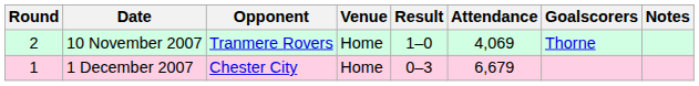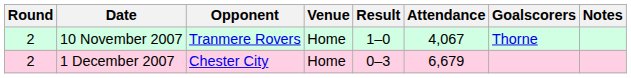 <table class="wikitable">
 <tr>
 <th>Round</th>
 <th>Date</th>
 <th>Opponent</th>
 <th>Venue</th>
 <th>Result</th>
 <th>Attendance</th>
 <th>Goalscorers</th>
 <th>Notes</th>
 </tr>
 <tr bgcolor="#d0ffe3">
 <td align="center">2</td>
 <td>10 November 2007</td>
 <td><a href='#'>Tranmere Rovers</a></td>
 <td>Home</td>
 <td align="center">1–0</td>
-<td align="center">4,069</td>
+<td align="center">4,067</td>
 <td><a href='#'>Thorne</a></td>
 <td></td>
 </tr>
 <tr bgcolor="#ffd0e3">
-<td align="center">1</td>
+<td align="center">2</td>
 <td>1 December 2007</td>
 <td><a href='#'>Chester City</a></td>
 <td>Home</td>
 <td align="center">0–3</td>
 <td align="center">6,679</td>
 <td></td>
 <td></td>
 </tr>
 </table>
